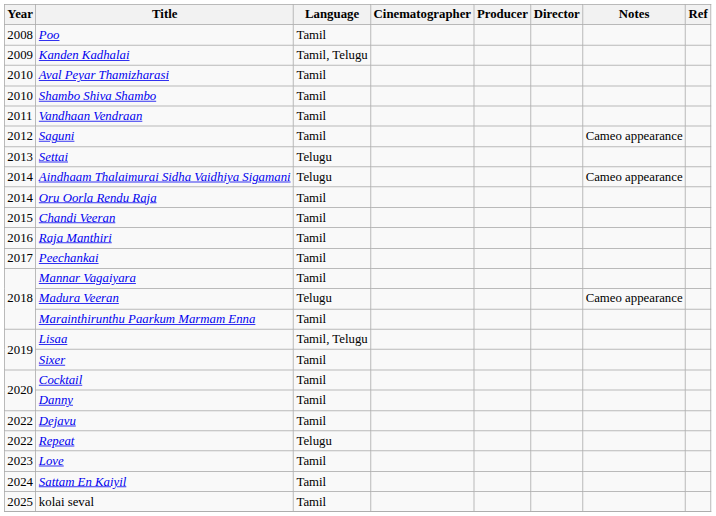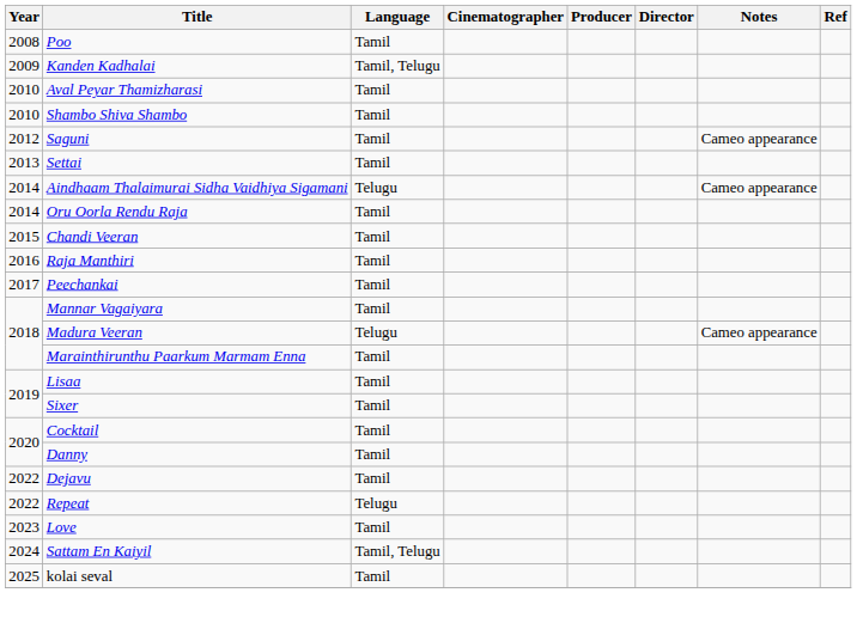 <table class="wikitable sortable">
 <tr>
 <th>Year</th>
 <th>Title</th>
 <th>Language</th>
 <th>Cinematographer</th>
 <th>Producer</th>
 <th>Director</th>
 <th>Notes</th>
 <th>Ref</th>
 </tr>
 <tr>
 <td>2008</td>
 <td><em><a href='#'>Poo</a></em></td>
 <td>Tamil</td>
 <td></td>
 <td></td>
 <td></td>
 <td></td>
 <td></td>
 </tr>
 <tr>
 <td>2009</td>
 <td><em><a href='#'>Kanden Kadhalai</a></em></td>
 <td>Tamil, Telugu</td>
 <td></td>
 <td></td>
 <td></td>
 <td></td>
 <td></td>
 </tr>
 <tr>
 <td>2010</td>
 <td><em><a href='#'>Aval Peyar Thamizharasi</a></em></td>
 <td>Tamil</td>
 <td></td>
 <td></td>
 <td></td>
 <td></td>
 <td></td>
 </tr>
 <tr>
 <td>2010</td>
 <td><em><a href='#'>Shambo Shiva Shambo</a></em></td>
 <td>Tamil</td>
 <td></td>
 <td></td>
 <td></td>
 <td></td>
 <td></td>
 </tr>
 <tr>
-<td>2011</td>
-<td><em><a href='#'>Vandhaan Vendraan</a></em></td>
-<td>Tamil</td>
-<td></td>
-<td></td>
-<td></td>
-<td></td>
-<td></td>
-</tr>
-<tr>
 <td>2012</td>
 <td><em><a href='#'>Saguni</a></em></td>
 <td>Tamil</td>
 <td></td>
 <td></td>
 <td></td>
 <td>Cameo appearance</td>
 <td></td>
 </tr>
 <tr>
 <td>2013</td>
 <td><em><a href='#'>Settai</a></em></td>
-<td>Telugu</td>
+<td>Tamil</td>
 <td></td>
 <td></td>
 <td></td>
 <td></td>
 <td></td>
 </tr>
 <tr>
 <td>2014</td>
 <td><em><a href='#'>Aindhaam Thalaimurai Sidha Vaidhiya Sigamani</a></em></td>
 <td>Telugu</td>
 <td></td>
 <td></td>
 <td></td>
 <td>Cameo appearance</td>
 <td></td>
 </tr>
 <tr>
 <td>2014</td>
 <td><em><a href='#'>Oru Oorla Rendu Raja</a></em></td>
 <td>Tamil</td>
 <td></td>
 <td></td>
 <td></td>
 <td></td>
 <td></td>
 </tr>
 <tr>
 <td>2015</td>
 <td><em><a href='#'>Chandi Veeran</a></em></td>
 <td>Tamil</td>
 <td></td>
 <td></td>
 <td></td>
 <td></td>
 <td></td>
 </tr>
 <tr>
 <td>2016</td>
 <td><em><a href='#'>Raja Manthiri</a></em></td>
 <td>Tamil</td>
 <td></td>
 <td></td>
 <td></td>
 <td></td>
 <td></td>
 </tr>
 <tr>
 <td>2017</td>
 <td><em><a href='#'>Peechankai</a></em></td>
 <td>Tamil</td>
 <td></td>
 <td></td>
 <td></td>
 <td></td>
 <td></td>
 </tr>
 <tr>
 <td rowspan="3">2018</td>
 <td><em><a href='#'>Mannar Vagaiyara</a></em></td>
 <td>Tamil</td>
 <td></td>
 <td></td>
 <td></td>
 <td></td>
 <td></td>
 </tr>
 <tr>
 <td><em><a href='#'>Madura Veeran</a></em></td>
 <td>Telugu</td>
 <td></td>
 <td></td>
 <td></td>
 <td>Cameo appearance</td>
 <td></td>
 </tr>
 <tr>
 <td><em><a href='#'>Marainthirunthu Paarkum Marmam Enna</a></em></td>
 <td>Tamil</td>
 <td></td>
 <td></td>
 <td></td>
 <td></td>
 <td></td>
 </tr>
 <tr>
 <td rowspan="2">2019</td>
 <td><em><a href='#'>Lisaa</a></em></td>
-<td>Tamil, Telugu</td>
+<td>Tamil</td>
 <td></td>
 <td></td>
 <td></td>
 <td></td>
 <td></td>
 </tr>
 <tr>
 <td><em><a href='#'>Sixer</a></em></td>
 <td>Tamil</td>
 <td></td>
 <td></td>
 <td></td>
 <td></td>
 <td></td>
 </tr>
 <tr>
 <td rowspan="2">2020</td>
 <td><em><a href='#'>Cocktail</a></em></td>
 <td>Tamil</td>
 <td></td>
 <td></td>
 <td></td>
 <td></td>
 <td></td>
 </tr>
 <tr>
 <td><em><a href='#'>Danny</a></em></td>
 <td>Tamil</td>
 <td></td>
 <td></td>
 <td></td>
 <td></td>
 <td></td>
 </tr>
 <tr>
 <td rowspan="1">2022</td>
 <td><em><a href='#'>Dejavu</a></em></td>
 <td>Tamil</td>
 <td></td>
 <td></td>
 <td></td>
 <td></td>
 <td></td>
 </tr>
 <tr>
 <td>2022</td>
 <td><em><a href='#'>Repeat</a></em></td>
 <td>Telugu</td>
 <td></td>
 <td></td>
 <td></td>
 <td></td>
 <td></td>
 </tr>
 <tr>
 <td>2023</td>
 <td><em><a href='#'>Love</a></em></td>
 <td>Tamil</td>
 <td></td>
 <td></td>
 <td></td>
 <td></td>
 <td></td>
 </tr>
 <tr>
 <td>2024</td>
 <td><em><a href='#'>Sattam En Kaiyil</a></em></td>
-<td>Tamil</td>
+<td>Tamil, Telugu</td>
 <td></td>
 <td></td>
 <td></td>
 <td></td>
 <td></td>
 </tr>
 <tr>
 <td>2025</td>
 <td>kolai seval</td>
 <td>Tamil</td>
 <td></td>
 <td></td>
 <td></td>
 <td></td>
 <td></td>
 </tr>
 <tr>
 </tr>
 </table>
